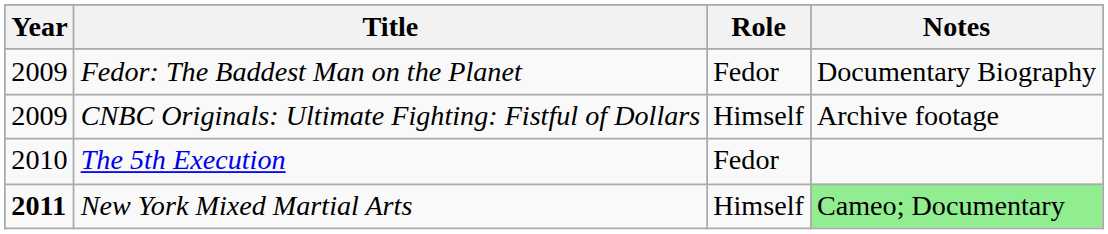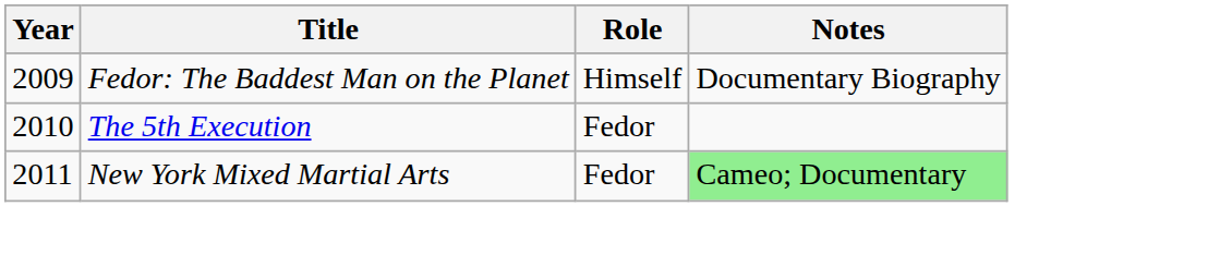 <table class="wikitable sortable">
 <tr>
 <th>Year</th>
 <th>Title</th>
 <th>Role</th>
 <th>Notes</th>
 </tr>
 <tr>
 <td>2009</td>
 <td><em>Fedor: The Baddest Man on the Planet</em></td>
-<td>Fedor</td>
+<td>Himself</td>
 <td>Documentary Biography</td>
-</tr>
-<tr>
-<td>2009</td>
-<td><em>CNBC Originals: Ultimate Fighting: Fistful of Dollars</em></td>
-<td>Himself</td>
-<td>Archive footage</td>
 </tr>
 <tr>
 <td>2010</td>
 <td><em><a href='#'>The 5th Execution</a></em></td>
 <td>Fedor</td>
 <td></td>
 </tr>
 <tr>
-<td><strong>2011</strong></td>
+<td>2011</td>
 <td><em>New York Mixed Martial Arts</em></td>
-<td>Himself</td>
+<td>Fedor</td>
 <td style="background: lightgreen;">Cameo; Documentary</td>
 </tr>
 </table>
